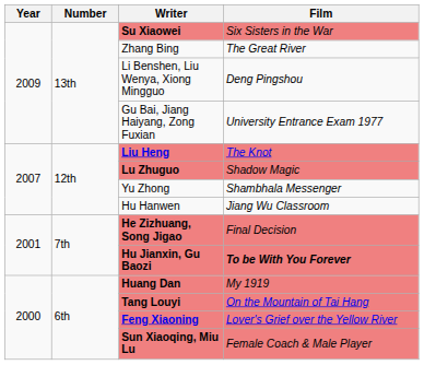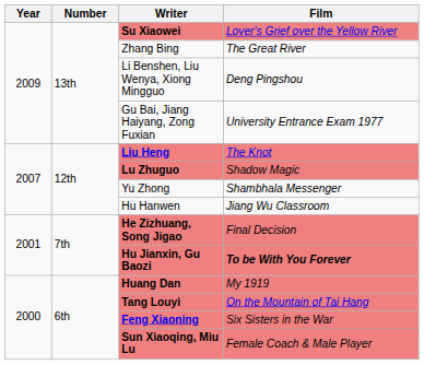 <table class="wikitable" width="95%" align="center">
 <tr>
 <th width="6%">Year</th>
 <th width="7%">Number</th>
 <th width="15%">Writer</th>
 <th width="28%">Film</th>
 </tr>
 <tr>
 <td rowspan="4" style="text-align:center;">2009</td>
 <td rowspan="4">13th</td>
 <td style="background:#F08080;"><strong>Su Xiaowei</strong></td>
-<td style="background:#F08080;"><em>Six Sisters in the War</em></td>
+<td style="background:#F08080;"><em><a href='#'>Lover's Grief over the Yellow River</a></em></td>
 </tr>
 <tr>
 <td>Zhang Bing</td>
 <td><em>The Great River</em></td>
 </tr>
 <tr>
 <td>Li Benshen, Liu Wenya, Xiong Mingguo</td>
 <td><em>Deng Pingshou</em></td>
 </tr>
 <tr>
 <td>Gu Bai, Jiang Haiyang, Zong Fuxian</td>
 <td><em>University Entrance Exam 1977 </em></td>
 </tr>
 <tr>
 <td rowspan="4" style="text-align:center;">2007</td>
 <td rowspan="4">12th</td>
 <td style="background:#F08080;"><strong><a href='#'>Liu Heng</a></strong></td>
 <td style="background:#F08080;"><em><a href='#'>The Knot</a></em></td>
 </tr>
 <tr>
 <td style="background:#F08080;"><strong>Lu Zhuguo</strong></td>
 <td style="background:#F08080;"><em>Shadow Magic</em></td>
 </tr>
 <tr>
 <td>Yu Zhong</td>
 <td><em>Shambhala Messenger </em></td>
 </tr>
 <tr>
 <td>Hu Hanwen</td>
 <td><em>Jiang Wu Classroom</em></td>
 </tr>
 <tr>
 <td rowspan="2" style="text-align:center;">2001</td>
 <td rowspan="2">7th</td>
 <td style="background:#F08080;"><strong>He Zizhuang, Song Jigao</strong></td>
 <td style="background:#F08080;"><em>Final Decision</em></td>
 </tr>
 <tr>
 <td style="background:#F08080;"><strong>Hu Jianxin, Gu Baozi</strong></td>
 <td style="background:#F08080;"><strong><em>To be With You Forever</em></strong></td>
 </tr>
 <tr>
 <td rowspan="4" style="text-align:center;">2000</td>
 <td rowspan="4">6th</td>
 <td style="background:#F08080;"><strong>Huang Dan</strong></td>
 <td style="background:#F08080;"><em>My 1919</em></td>
 </tr>
 <tr>
 <td style="background:#F08080;"><strong>Tang Louyi</strong></td>
 <td style="background:#F08080;"><em><a href='#'>On the Mountain of Tai Hang</a></em></td>
 </tr>
 <tr>
 <td style="background:#F08080;"><strong><a href='#'>Feng Xiaoning</a></strong></td>
-<td style="background:#F08080;"><em><a href='#'>Lover's Grief over the Yellow River</a></em></td>
+<td style="background:#F08080;"><em>Six Sisters in the War</em></td>
 </tr>
 <tr>
 <td style="background:#F08080;"><strong>Sun Xiaoqing, Miu Lu</strong></td>
 <td style="background:#F08080;"><em>Female Coach & Male Player</em></td>
 </tr>
 </table>
